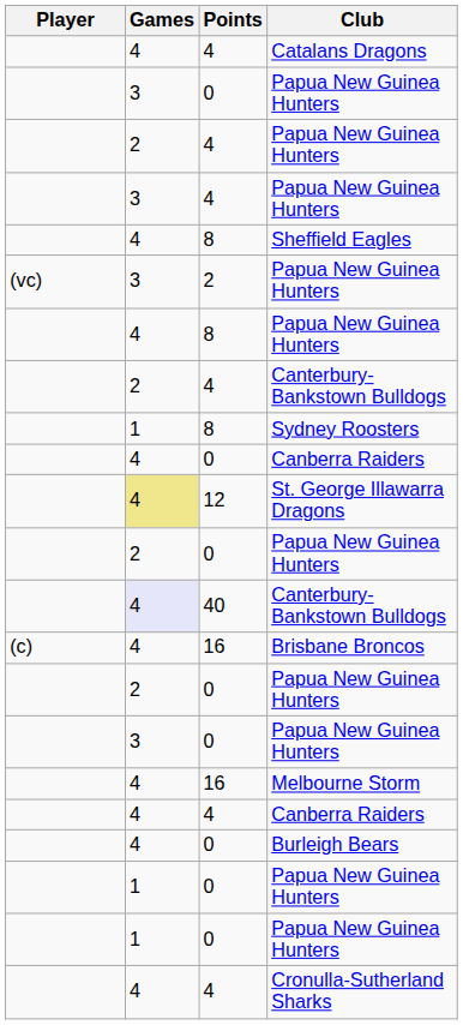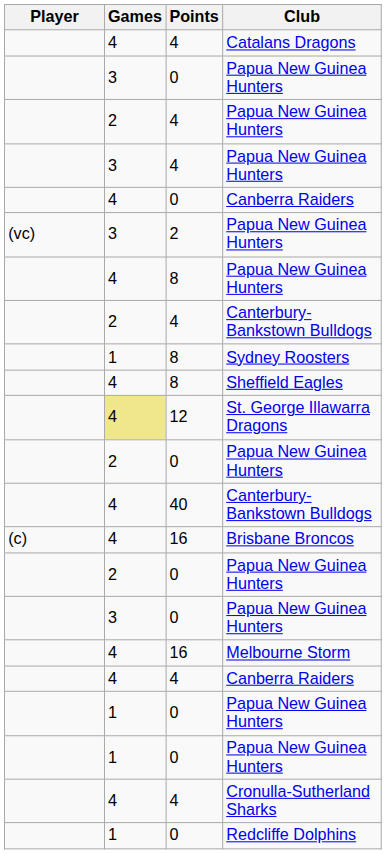 <table class="wikitable sortable" style="width:60%;text-align:left">
 <tr>
 <th width=27%>Player</th>
 <th width=4%>Games</th>
 <th width=4%>Points</th>
 <th width=43%>Club</th>
 </tr>
 <tr>
 <td></td>
 <td>4</td>
 <td>4</td>
 <td> <a href='#'>Catalans Dragons</a></td>
 </tr>
 <tr>
 <td></td>
 <td>3</td>
 <td>0</td>
 <td> <a href='#'>Papua New Guinea Hunters</a></td>
 </tr>
 <tr>
 <td></td>
 <td>2</td>
 <td>4</td>
 <td> <a href='#'>Papua New Guinea Hunters</a></td>
 </tr>
 <tr>
 <td></td>
 <td>3</td>
 <td>4</td>
 <td> <a href='#'>Papua New Guinea Hunters</a></td>
 </tr>
 <tr>
 <td></td>
 <td>4</td>
-<td>8</td>
-<td> <a href='#'>Sheffield Eagles</a></td>
+<td>0</td>
+<td> <a href='#'>Canberra Raiders</a></td>
 </tr>
 <tr>
 <td> (vc)</td>
 <td>3</td>
 <td>2</td>
 <td> <a href='#'>Papua New Guinea Hunters</a></td>
 </tr>
 <tr>
 <td></td>
 <td>4</td>
 <td>8</td>
 <td> <a href='#'>Papua New Guinea Hunters</a></td>
 </tr>
 <tr>
 <td></td>
 <td>2</td>
 <td>4</td>
 <td> <a href='#'>Canterbury-Bankstown Bulldogs</a></td>
 </tr>
 <tr>
 <td></td>
 <td>1</td>
 <td>8</td>
 <td> <a href='#'>Sydney Roosters</a></td>
 </tr>
 <tr>
 <td></td>
 <td>4</td>
-<td>0</td>
-<td> <a href='#'>Canberra Raiders</a></td>
+<td>8</td>
+<td> <a href='#'>Sheffield Eagles</a></td>
 </tr>
 <tr>
 <td></td>
 <td style="background: khaki;">4</td>
 <td>12</td>
 <td> <a href='#'>St. George Illawarra Dragons</a></td>
 </tr>
 <tr>
 <td></td>
 <td>2</td>
 <td>0</td>
 <td> <a href='#'>Papua New Guinea Hunters</a></td>
 </tr>
 <tr>
 <td></td>
-<td style="background: lavender;">4</td>
+<td>4</td>
 <td>40</td>
 <td> <a href='#'>Canterbury-Bankstown Bulldogs</a></td>
 </tr>
 <tr>
 <td> (c)</td>
 <td>4</td>
 <td>16</td>
 <td> <a href='#'>Brisbane Broncos</a></td>
 </tr>
 <tr>
 <td></td>
 <td>2</td>
 <td>0</td>
 <td> <a href='#'>Papua New Guinea Hunters</a></td>
 </tr>
 <tr>
 <td></td>
 <td>3</td>
 <td>0</td>
 <td> <a href='#'>Papua New Guinea Hunters</a></td>
 </tr>
 <tr>
 <td></td>
 <td>4</td>
 <td>16</td>
 <td> <a href='#'>Melbourne Storm</a></td>
 </tr>
 <tr>
 <td></td>
 <td>4</td>
 <td>4</td>
 <td> <a href='#'>Canberra Raiders</a></td>
 </tr>
 <tr>
 <td></td>
-<td>4</td>
-<td>0</td>
-<td> <a href='#'>Burleigh Bears</a></td>
-</tr>
-<tr>
-<td></td>
 <td>1</td>
 <td>0</td>
 <td> <a href='#'>Papua New Guinea Hunters</a></td>
 </tr>
 <tr>
 <td></td>
 <td>1</td>
 <td>0</td>
 <td> <a href='#'>Papua New Guinea Hunters</a></td>
 </tr>
 <tr>
 <td></td>
 <td>4</td>
 <td>4</td>
 <td> <a href='#'>Cronulla-Sutherland Sharks</a></td>
 </tr>
+<tr>
+<td></td>
+<td>1</td>
+<td>0</td>
+<td> <a href='#'>Redcliffe Dolphins</a></td>
+</tr>
 </table>
